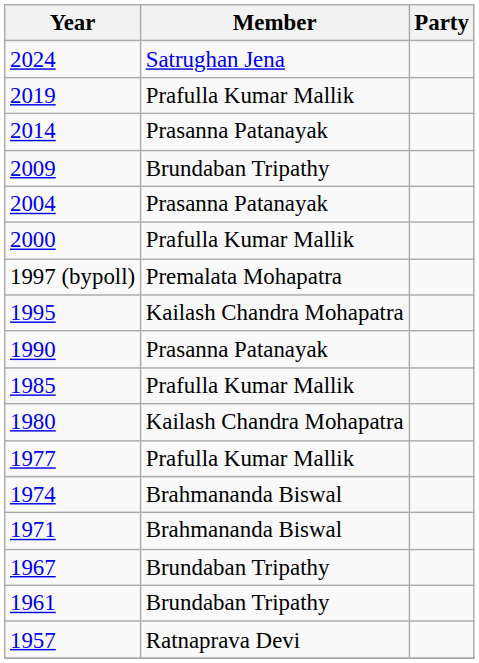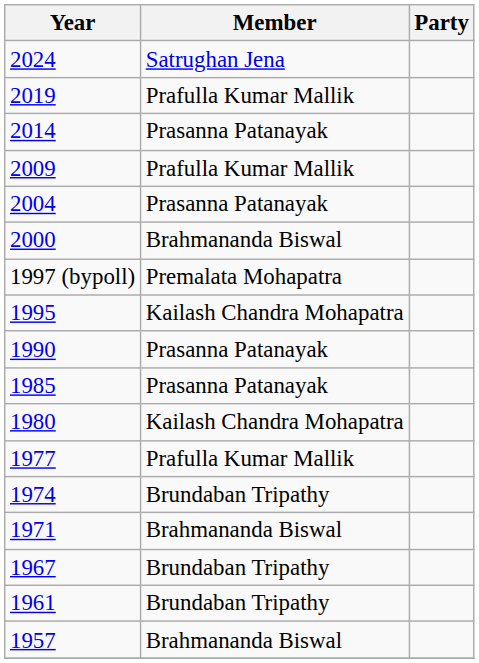 <table class="wikitable sortable">
 <tr>
 <th>Year</th>
 <th>Member</th>
 <th colspan=2>Party</th>
 </tr>
 <tr>
 <td><a href='#'>2024</a></td>
 <td><a href='#'>Satrughan Jena</a></td>
 <td></td>
 </tr>
 <tr>
 <td><a href='#'>2019</a></td>
 <td>Prafulla Kumar Mallik</td>
 <td></td>
 </tr>
 <tr>
 <td><a href='#'>2014</a></td>
 <td>Prasanna Patanayak</td>
 <td></td>
 </tr>
 <tr>
 <td><a href='#'>2009</a></td>
-<td>Brundaban Tripathy</td>
+<td>Prafulla Kumar Mallik</td>
 <td></td>
 </tr>
 <tr>
 <td><a href='#'>2004</a></td>
 <td>Prasanna Patanayak</td>
 <td></td>
 </tr>
 <tr>
 <td><a href='#'>2000</a></td>
-<td>Prafulla Kumar Mallik</td>
+<td>Brahmananda Biswal</td>
 <td></td>
 </tr>
 <tr>
 <td>1997 (bypoll)</td>
 <td>Premalata Mohapatra</td>
 <td></td>
 </tr>
 <tr>
 <td><a href='#'>1995</a></td>
 <td>Kailash Chandra Mohapatra</td>
 <td></td>
 </tr>
 <tr>
 <td><a href='#'>1990</a></td>
 <td>Prasanna Patanayak</td>
 <td></td>
 </tr>
 <tr>
 <td><a href='#'>1985</a></td>
-<td>Prafulla Kumar Mallik</td>
+<td>Prasanna Patanayak</td>
 <td></td>
 </tr>
 <tr>
 <td><a href='#'>1980</a></td>
 <td>Kailash Chandra Mohapatra</td>
 <td></td>
 </tr>
 <tr>
 <td><a href='#'>1977</a></td>
 <td>Prafulla Kumar Mallik</td>
 <td></td>
 </tr>
 <tr>
 <td><a href='#'>1974</a></td>
-<td>Brahmananda Biswal</td>
+<td>Brundaban Tripathy</td>
 <td></td>
 </tr>
 <tr>
 <td><a href='#'>1971</a></td>
 <td>Brahmananda Biswal</td>
 <td></td>
 </tr>
 <tr>
 <td><a href='#'>1967</a></td>
 <td>Brundaban Tripathy</td>
 <td></td>
 </tr>
 <tr>
 <td><a href='#'>1961</a></td>
 <td>Brundaban Tripathy</td>
 <td></td>
 </tr>
 <tr>
 <td><a href='#'>1957</a></td>
-<td>Ratnaprava Devi</td>
+<td>Brahmananda Biswal</td>
 <td></td>
 </tr>
 <tr>
 </tr>
 </table>
